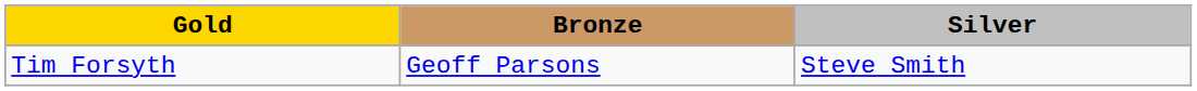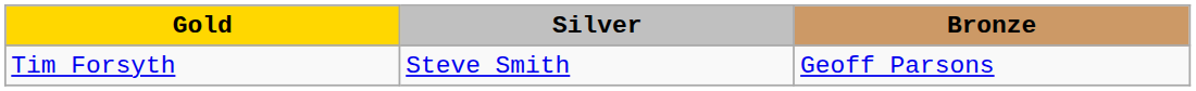 <table class="wikitable" style="text-align:left">
 <tr align="center">
 <td width=200 bgcolor=gold><strong>Gold</strong></td>
+<td width=200 bgcolor=silver><strong>Silver</strong></td>
 <td width=200 bgcolor=CC9966><strong>Bronze</strong></td>
-<td width=200 bgcolor=silver><strong>Silver</strong></td>
 </tr>
 <tr>
 <td><a href='#'>Tim Forsyth</a><br><em></em></td>
+<td><a href='#'>Steve Smith</a><br><em></em></td>
 <td><a href='#'>Geoff Parsons</a><br><em></em></td>
-<td><a href='#'>Steve Smith</a><br><em></em></td>
 </tr>
 </table>
